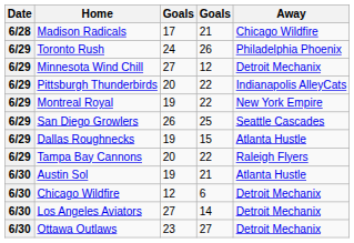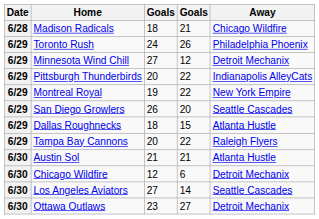 <table class="wikitable" style="font-size: 95%;">
 <tr>
 <th>Date</th>
 <th>Home</th>
 <th>Goals</th>
 <th>Goals</th>
 <th>Away</th>
 </tr>
 <tr>
 <th>6/28</th>
 <td><a href='#'>Madison Radicals</a></td>
-<td>17</td>
+<td>18</td>
 <td>21</td>
 <td><a href='#'>Chicago Wildfire</a></td>
 </tr>
 <tr>
 <th>6/29</th>
 <td><a href='#'>Toronto Rush</a></td>
 <td>24</td>
 <td>26</td>
 <td><a href='#'>Philadelphia Phoenix</a></td>
 </tr>
 <tr>
 <th>6/29</th>
 <td><a href='#'>Minnesota Wind Chill</a></td>
 <td>27</td>
 <td>12</td>
 <td><a href='#'>Detroit Mechanix</a></td>
 </tr>
 <tr>
 <th>6/29</th>
 <td><a href='#'>Pittsburgh Thunderbirds</a></td>
 <td>20</td>
 <td>22</td>
 <td><a href='#'>Indianapolis AlleyCats</a></td>
 </tr>
 <tr>
 <th>6/29</th>
 <td><a href='#'>Montreal Royal</a></td>
 <td>19</td>
 <td>22</td>
 <td><a href='#'>New York Empire</a></td>
 </tr>
 <tr>
 <th>6/29</th>
 <td><a href='#'>San Diego Growlers</a></td>
 <td>26</td>
-<td>25</td>
+<td>20</td>
 <td><a href='#'>Seattle Cascades</a></td>
 </tr>
 <tr>
 <th>6/29</th>
 <td><a href='#'>Dallas Roughnecks</a></td>
-<td>19</td>
+<td>18</td>
 <td>15</td>
 <td><a href='#'>Atlanta Hustle</a></td>
 </tr>
 <tr>
 <th>6/29</th>
 <td><a href='#'>Tampa Bay Cannons</a></td>
 <td>20</td>
 <td>22</td>
 <td><a href='#'>Raleigh Flyers</a></td>
 </tr>
 <tr>
 <th>6/30</th>
 <td><a href='#'>Austin Sol</a></td>
-<td>19</td>
+<td>21</td>
 <td>21</td>
 <td><a href='#'>Atlanta Hustle</a></td>
 </tr>
 <tr>
 <th>6/30</th>
 <td><a href='#'>Chicago Wildfire</a></td>
 <td>12</td>
 <td>6</td>
 <td><a href='#'>Detroit Mechanix</a></td>
 </tr>
 <tr>
 <th>6/30</th>
 <td><a href='#'>Los Angeles Aviators</a></td>
 <td>27</td>
 <td>14</td>
-<td><a href='#'>Detroit Mechanix</a></td>
+<td><a href='#'>Seattle Cascades</a></td>
 </tr>
 <tr>
 <th>6/30</th>
 <td><a href='#'>Ottawa Outlaws</a></td>
 <td>23</td>
 <td>27</td>
 <td><a href='#'>Detroit Mechanix</a></td>
 </tr>
 </table>
